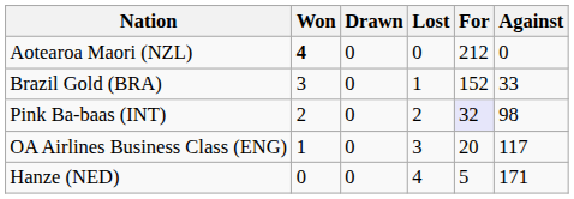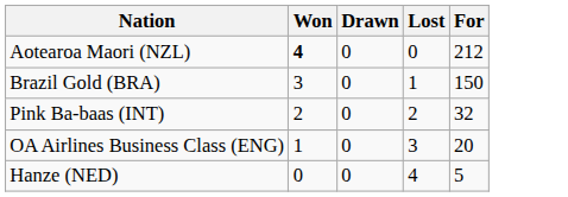 <table class="wikitable">
 <tr>
 <th>Nation</th>
 <th>Won</th>
 <th>Drawn</th>
 <th>Lost</th>
 <th>For</th>
-<th>Against</th>
 </tr>
 <tr>
 <td>Aotearoa Maori (NZL)</td>
 <td><strong>4</strong></td>
 <td>0</td>
 <td>0</td>
 <td>212</td>
-<td>0</td>
 </tr>
 <tr>
 <td>Brazil Gold (BRA)</td>
 <td>3</td>
 <td>0</td>
 <td>1</td>
-<td>152</td>
-<td>33</td>
+<td>150</td>
 </tr>
 <tr>
 <td>Pink Ba-baas (INT)</td>
 <td>2</td>
 <td>0</td>
 <td>2</td>
-<td style="background: lavender;">32</td>
-<td>98</td>
+<td>32</td>
 </tr>
 <tr>
 <td>OA Airlines Business Class (ENG)</td>
 <td>1</td>
 <td>0</td>
 <td>3</td>
 <td>20</td>
-<td>117</td>
 </tr>
 <tr>
 <td>Hanze (NED)</td>
 <td>0</td>
 <td>0</td>
 <td>4</td>
 <td>5</td>
-<td>171</td>
 </tr>
 </table>
